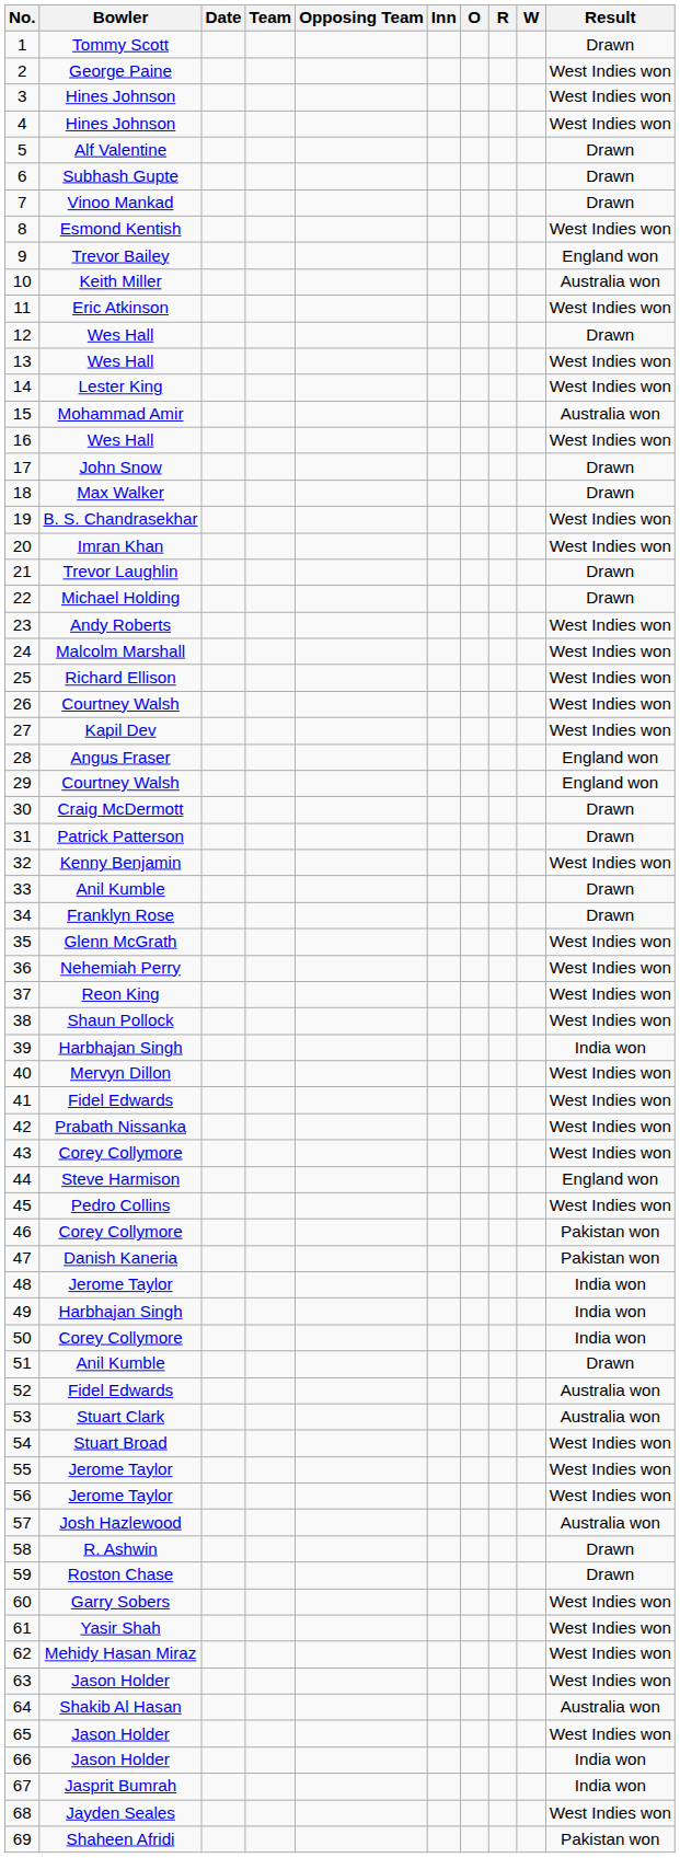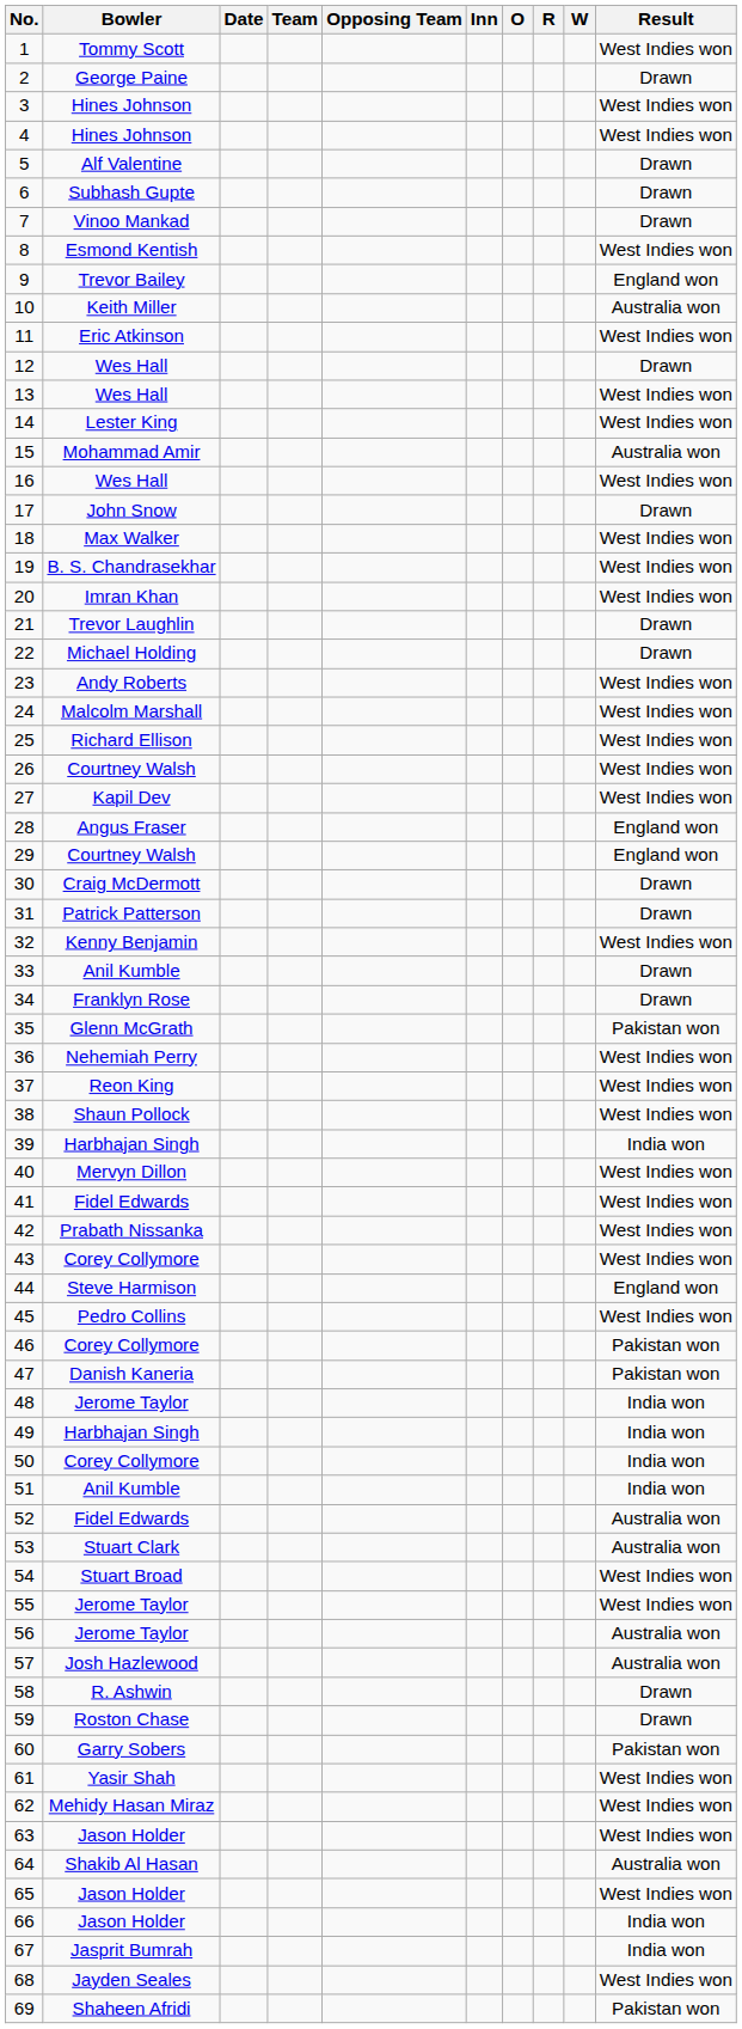 <table class="wikitable sortable">
 <tr align=center>
 <th>No.</th>
 <th>Bowler</th>
 <th>Date</th>
 <th>Team</th>
 <th>Opposing Team</th>
 <th scope="col" style="width:20px;">Inn</th>
 <th scope="col" style="width:20px;">O</th>
 <th scope="col" style="width:20px;">R</th>
 <th scope="col" style="width:20px;">W</th>
 <th>Result</th>
 </tr>
 <tr align="center">
 <td>1</td>
 <td><a href='#'>Tommy Scott</a></td>
 <td></td>
 <td></td>
 <td></td>
 <td></td>
 <td></td>
 <td></td>
 <td></td>
-<td>Drawn</td>
+<td>West Indies won</td>
 </tr>
 <tr align="center">
 <td>2</td>
 <td><a href='#'>George Paine</a></td>
 <td></td>
 <td></td>
 <td></td>
 <td></td>
 <td></td>
 <td></td>
 <td></td>
-<td>West Indies won</td>
+<td>Drawn</td>
 </tr>
 <tr align="center">
 <td>3</td>
 <td><a href='#'>Hines Johnson</a></td>
 <td></td>
 <td></td>
 <td></td>
 <td></td>
 <td></td>
 <td></td>
 <td></td>
 <td>West Indies won</td>
 </tr>
 <tr align="center">
 <td>4</td>
 <td><a href='#'>Hines Johnson</a></td>
 <td></td>
 <td></td>
 <td></td>
 <td></td>
 <td></td>
 <td></td>
 <td></td>
 <td>West Indies won</td>
 </tr>
 <tr align="center">
 <td>5</td>
 <td><a href='#'>Alf Valentine</a></td>
 <td></td>
 <td></td>
 <td></td>
 <td></td>
 <td></td>
 <td></td>
 <td></td>
 <td>Drawn</td>
 </tr>
 <tr align="center">
 <td>6</td>
 <td><a href='#'>Subhash Gupte</a></td>
 <td></td>
 <td></td>
 <td></td>
 <td></td>
 <td></td>
 <td></td>
 <td></td>
 <td>Drawn</td>
 </tr>
 <tr align="center">
 <td>7</td>
 <td><a href='#'>Vinoo Mankad</a></td>
 <td></td>
 <td></td>
 <td></td>
 <td></td>
 <td></td>
 <td></td>
 <td></td>
 <td>Drawn</td>
 </tr>
 <tr align="center">
 <td>8</td>
 <td><a href='#'>Esmond Kentish</a></td>
 <td></td>
 <td></td>
 <td></td>
 <td></td>
 <td></td>
 <td></td>
 <td></td>
 <td>West Indies won</td>
 </tr>
 <tr align="center">
 <td>9</td>
 <td><a href='#'>Trevor Bailey</a></td>
 <td></td>
 <td></td>
 <td></td>
 <td></td>
 <td></td>
 <td></td>
 <td></td>
 <td>England won</td>
 </tr>
 <tr align="center">
 <td>10</td>
 <td><a href='#'>Keith Miller</a></td>
 <td></td>
 <td></td>
 <td></td>
 <td></td>
 <td></td>
 <td></td>
 <td></td>
 <td>Australia won</td>
 </tr>
 <tr align="center">
 <td>11</td>
 <td><a href='#'>Eric Atkinson</a></td>
 <td></td>
 <td></td>
 <td></td>
 <td></td>
 <td></td>
 <td></td>
 <td></td>
 <td>West Indies won</td>
 </tr>
 <tr align="center">
 <td>12</td>
 <td><a href='#'>Wes Hall</a></td>
 <td></td>
 <td></td>
 <td></td>
 <td></td>
 <td></td>
 <td></td>
 <td></td>
 <td>Drawn</td>
 </tr>
 <tr align="center">
 <td>13</td>
 <td><a href='#'>Wes Hall</a></td>
 <td></td>
 <td></td>
 <td></td>
 <td></td>
 <td></td>
 <td></td>
 <td></td>
 <td>West Indies won</td>
 </tr>
 <tr align="center">
 <td>14</td>
 <td><a href='#'>Lester King</a></td>
 <td></td>
 <td></td>
 <td></td>
 <td></td>
 <td></td>
 <td></td>
 <td></td>
 <td>West Indies won</td>
 </tr>
 <tr align="center">
 <td>15</td>
 <td><a href='#'>Mohammad Amir</a></td>
 <td></td>
 <td></td>
 <td></td>
 <td></td>
 <td></td>
 <td></td>
 <td></td>
 <td>Australia won</td>
 </tr>
 <tr align="center">
 <td>16</td>
 <td><a href='#'>Wes Hall</a></td>
 <td></td>
 <td></td>
 <td></td>
 <td></td>
 <td></td>
 <td></td>
 <td></td>
 <td>West Indies won</td>
 </tr>
 <tr align="center">
 <td>17</td>
 <td><a href='#'>John Snow</a></td>
 <td></td>
 <td></td>
 <td></td>
 <td></td>
 <td></td>
 <td></td>
 <td></td>
 <td>Drawn</td>
 </tr>
 <tr align="center">
 <td>18</td>
 <td><a href='#'>Max Walker</a></td>
 <td></td>
 <td></td>
 <td></td>
 <td></td>
 <td></td>
 <td></td>
 <td></td>
-<td>Drawn</td>
+<td>West Indies won</td>
 </tr>
 <tr align="center">
 <td>19</td>
 <td><a href='#'>B. S. Chandrasekhar</a></td>
 <td></td>
 <td></td>
 <td></td>
 <td></td>
 <td></td>
 <td></td>
 <td></td>
 <td>West Indies won</td>
 </tr>
 <tr align="center">
 <td>20</td>
 <td><a href='#'>Imran Khan</a></td>
 <td></td>
 <td></td>
 <td></td>
 <td></td>
 <td></td>
 <td></td>
 <td></td>
 <td>West Indies won</td>
 </tr>
 <tr align="center">
 <td>21</td>
 <td><a href='#'>Trevor Laughlin</a></td>
 <td></td>
 <td></td>
 <td></td>
 <td></td>
 <td></td>
 <td></td>
 <td></td>
 <td>Drawn</td>
 </tr>
 <tr align="center">
 <td>22</td>
 <td><a href='#'>Michael Holding</a></td>
 <td></td>
 <td></td>
 <td></td>
 <td></td>
 <td></td>
 <td></td>
 <td></td>
 <td>Drawn</td>
 </tr>
 <tr align="center">
 <td>23</td>
 <td><a href='#'>Andy Roberts</a></td>
 <td></td>
 <td></td>
 <td></td>
 <td></td>
 <td></td>
 <td></td>
 <td></td>
 <td>West Indies won</td>
 </tr>
 <tr align="center">
 <td>24</td>
 <td><a href='#'>Malcolm Marshall</a></td>
 <td></td>
 <td></td>
 <td></td>
 <td></td>
 <td></td>
 <td></td>
 <td></td>
 <td>West Indies won</td>
 </tr>
 <tr align="center">
 <td>25</td>
 <td><a href='#'>Richard Ellison</a></td>
 <td></td>
 <td></td>
 <td></td>
 <td></td>
 <td></td>
 <td></td>
 <td></td>
 <td>West Indies won</td>
 </tr>
 <tr align="center">
 <td>26</td>
 <td><a href='#'>Courtney Walsh</a></td>
 <td></td>
 <td></td>
 <td></td>
 <td></td>
 <td></td>
 <td></td>
 <td></td>
 <td>West Indies won</td>
 </tr>
 <tr align="center">
 <td>27</td>
 <td><a href='#'>Kapil Dev</a></td>
 <td></td>
 <td></td>
 <td></td>
 <td></td>
 <td></td>
 <td></td>
 <td></td>
 <td>West Indies won</td>
 </tr>
 <tr align="center">
 <td>28</td>
 <td><a href='#'>Angus Fraser</a></td>
 <td></td>
 <td></td>
 <td></td>
 <td></td>
 <td></td>
 <td></td>
 <td></td>
 <td>England won</td>
 </tr>
 <tr align="center">
 <td>29</td>
 <td><a href='#'>Courtney Walsh</a></td>
 <td></td>
 <td></td>
 <td></td>
 <td></td>
 <td></td>
 <td></td>
 <td></td>
 <td>England won</td>
 </tr>
 <tr align="center">
 <td>30</td>
 <td><a href='#'>Craig McDermott</a></td>
 <td></td>
 <td></td>
 <td></td>
 <td></td>
 <td></td>
 <td></td>
 <td></td>
 <td>Drawn</td>
 </tr>
 <tr align="center">
 <td>31</td>
 <td><a href='#'>Patrick Patterson</a></td>
 <td></td>
 <td></td>
 <td></td>
 <td></td>
 <td></td>
 <td></td>
 <td></td>
 <td>Drawn</td>
 </tr>
 <tr align="center">
 <td>32</td>
 <td><a href='#'>Kenny Benjamin</a></td>
 <td></td>
 <td></td>
 <td></td>
 <td></td>
 <td></td>
 <td></td>
 <td></td>
 <td>West Indies won</td>
 </tr>
 <tr align="center">
 <td>33</td>
 <td><a href='#'>Anil Kumble</a></td>
 <td></td>
 <td></td>
 <td></td>
 <td></td>
 <td></td>
 <td></td>
 <td></td>
 <td>Drawn</td>
 </tr>
 <tr align="center">
 <td>34</td>
 <td><a href='#'>Franklyn Rose</a></td>
 <td></td>
 <td></td>
 <td></td>
 <td></td>
 <td></td>
 <td></td>
 <td></td>
 <td>Drawn</td>
 </tr>
 <tr align="center">
 <td>35</td>
 <td><a href='#'>Glenn McGrath</a></td>
 <td></td>
 <td></td>
 <td></td>
 <td></td>
 <td></td>
 <td></td>
 <td></td>
-<td>West Indies won</td>
+<td>Pakistan won</td>
 </tr>
 <tr align="center">
 <td>36</td>
 <td><a href='#'>Nehemiah Perry</a></td>
 <td></td>
 <td></td>
 <td></td>
 <td></td>
 <td></td>
 <td></td>
 <td></td>
 <td>West Indies won</td>
 </tr>
 <tr align="center">
 <td>37</td>
 <td><a href='#'>Reon King</a></td>
 <td></td>
 <td></td>
 <td></td>
 <td></td>
 <td></td>
 <td></td>
 <td></td>
 <td>West Indies won</td>
 </tr>
 <tr align="center">
 <td>38</td>
 <td><a href='#'>Shaun Pollock</a></td>
 <td></td>
 <td></td>
 <td></td>
 <td></td>
 <td></td>
 <td></td>
 <td></td>
 <td>West Indies won</td>
 </tr>
 <tr align="center">
 <td>39</td>
 <td><a href='#'>Harbhajan Singh</a></td>
 <td></td>
 <td></td>
 <td></td>
 <td></td>
 <td></td>
 <td></td>
 <td></td>
 <td>India won</td>
 </tr>
 <tr align="center">
 <td>40</td>
 <td><a href='#'>Mervyn Dillon</a></td>
 <td></td>
 <td></td>
 <td></td>
 <td></td>
 <td></td>
 <td></td>
 <td></td>
 <td>West Indies won</td>
 </tr>
 <tr align="center">
 <td>41</td>
 <td><a href='#'>Fidel Edwards</a></td>
 <td></td>
 <td></td>
 <td></td>
 <td></td>
 <td></td>
 <td></td>
 <td></td>
 <td>West Indies won</td>
 </tr>
 <tr align="center">
 <td>42</td>
 <td><a href='#'>Prabath Nissanka</a></td>
 <td></td>
 <td></td>
 <td></td>
 <td></td>
 <td></td>
 <td></td>
 <td></td>
 <td>West Indies won</td>
 </tr>
 <tr align="center">
 <td>43</td>
 <td><a href='#'>Corey Collymore</a></td>
 <td></td>
 <td></td>
 <td></td>
 <td></td>
 <td></td>
 <td></td>
 <td></td>
 <td>West Indies won</td>
 </tr>
 <tr align="center">
 <td>44</td>
 <td><a href='#'>Steve Harmison</a></td>
 <td></td>
 <td></td>
 <td></td>
 <td></td>
 <td></td>
 <td></td>
 <td></td>
 <td>England won</td>
 </tr>
 <tr align="center">
 <td>45</td>
 <td><a href='#'>Pedro Collins</a></td>
 <td></td>
 <td></td>
 <td></td>
 <td></td>
 <td></td>
 <td></td>
 <td></td>
 <td>West Indies won</td>
 </tr>
 <tr align="center">
 <td>46</td>
 <td><a href='#'>Corey Collymore</a></td>
 <td></td>
 <td></td>
 <td></td>
 <td></td>
 <td></td>
 <td></td>
 <td></td>
 <td>Pakistan won</td>
 </tr>
 <tr align="center">
 <td>47</td>
 <td><a href='#'>Danish Kaneria</a></td>
 <td></td>
 <td></td>
 <td></td>
 <td></td>
 <td></td>
 <td></td>
 <td></td>
 <td>Pakistan won</td>
 </tr>
 <tr align="center">
 <td>48</td>
 <td><a href='#'>Jerome Taylor</a></td>
 <td></td>
 <td></td>
 <td></td>
 <td></td>
 <td></td>
 <td></td>
 <td></td>
 <td>India won</td>
 </tr>
 <tr align="center">
 <td>49</td>
 <td><a href='#'>Harbhajan Singh</a></td>
 <td></td>
 <td></td>
 <td></td>
 <td></td>
 <td></td>
 <td></td>
 <td></td>
 <td>India won</td>
 </tr>
 <tr align="center">
 <td>50</td>
 <td><a href='#'>Corey Collymore</a></td>
 <td></td>
 <td></td>
 <td></td>
 <td></td>
 <td></td>
 <td></td>
 <td></td>
 <td>India won</td>
 </tr>
 <tr align="center">
 <td>51</td>
 <td><a href='#'>Anil Kumble</a></td>
 <td></td>
 <td></td>
 <td></td>
 <td></td>
 <td></td>
 <td></td>
 <td></td>
-<td>Drawn</td>
+<td>India won</td>
 </tr>
 <tr align="center">
 <td>52</td>
 <td><a href='#'>Fidel Edwards</a></td>
 <td></td>
 <td></td>
 <td></td>
 <td></td>
 <td></td>
 <td></td>
 <td></td>
 <td>Australia won</td>
 </tr>
 <tr align="center">
 <td>53</td>
 <td><a href='#'>Stuart Clark</a></td>
 <td></td>
 <td></td>
 <td></td>
 <td></td>
 <td></td>
 <td></td>
 <td></td>
 <td>Australia won</td>
 </tr>
 <tr align="center">
 <td>54</td>
 <td><a href='#'>Stuart Broad</a></td>
 <td></td>
 <td></td>
 <td></td>
 <td></td>
 <td></td>
 <td></td>
 <td></td>
 <td>West Indies won</td>
 </tr>
 <tr align="center">
 <td>55</td>
 <td><a href='#'>Jerome Taylor</a></td>
 <td></td>
 <td></td>
 <td></td>
 <td></td>
 <td></td>
 <td></td>
 <td></td>
 <td>West Indies won</td>
 </tr>
 <tr align="center">
 <td>56</td>
 <td><a href='#'>Jerome Taylor</a></td>
 <td></td>
 <td></td>
 <td></td>
 <td></td>
 <td></td>
 <td></td>
 <td></td>
-<td>West Indies won</td>
+<td>Australia won</td>
 </tr>
 <tr align="center">
 <td>57</td>
 <td><a href='#'>Josh Hazlewood</a></td>
 <td></td>
 <td></td>
 <td></td>
 <td></td>
 <td></td>
 <td></td>
 <td></td>
 <td>Australia won</td>
 </tr>
 <tr align="center">
 <td>58</td>
 <td><a href='#'>R. Ashwin</a></td>
 <td></td>
 <td></td>
 <td></td>
 <td></td>
 <td></td>
 <td></td>
 <td></td>
 <td>Drawn</td>
 </tr>
 <tr align="center">
 <td>59</td>
 <td><a href='#'>Roston Chase</a></td>
 <td></td>
 <td></td>
 <td></td>
 <td></td>
 <td></td>
 <td></td>
 <td></td>
 <td>Drawn</td>
 </tr>
 <tr align="center">
 <td>60</td>
 <td><a href='#'>Garry Sobers</a></td>
 <td></td>
 <td></td>
 <td></td>
 <td></td>
 <td></td>
 <td></td>
 <td></td>
-<td>West Indies won</td>
+<td>Pakistan won</td>
 </tr>
 <tr align="center">
 <td>61</td>
 <td><a href='#'>Yasir Shah</a></td>
 <td></td>
 <td></td>
 <td></td>
 <td></td>
 <td></td>
 <td></td>
 <td></td>
 <td>West Indies won</td>
 </tr>
 <tr align="center">
 <td>62</td>
 <td><a href='#'>Mehidy Hasan Miraz</a></td>
 <td></td>
 <td></td>
 <td></td>
 <td></td>
 <td></td>
 <td></td>
 <td></td>
 <td>West Indies won</td>
 </tr>
 <tr align="center">
 <td>63</td>
 <td><a href='#'>Jason Holder</a></td>
 <td></td>
 <td></td>
 <td></td>
 <td></td>
 <td></td>
 <td></td>
 <td></td>
 <td>West Indies won</td>
 </tr>
 <tr align="center">
 <td>64</td>
 <td><a href='#'>Shakib Al Hasan</a></td>
 <td></td>
 <td></td>
 <td></td>
 <td></td>
 <td></td>
 <td></td>
 <td></td>
 <td>Australia won</td>
 </tr>
 <tr align="center">
 <td>65</td>
 <td><a href='#'>Jason Holder</a></td>
 <td></td>
 <td></td>
 <td></td>
 <td></td>
 <td></td>
 <td></td>
 <td></td>
 <td>West Indies won</td>
 </tr>
 <tr align="center">
 <td>66</td>
 <td><a href='#'>Jason Holder</a></td>
 <td></td>
 <td></td>
 <td></td>
 <td></td>
 <td></td>
 <td></td>
 <td></td>
 <td>India won</td>
 </tr>
 <tr align="center">
 <td>67</td>
 <td><a href='#'>Jasprit Bumrah</a></td>
 <td></td>
 <td></td>
 <td></td>
 <td></td>
 <td></td>
 <td></td>
 <td></td>
 <td>India won</td>
 </tr>
 <tr align="center">
 <td>68</td>
 <td><a href='#'>Jayden Seales</a></td>
 <td></td>
 <td></td>
 <td></td>
 <td></td>
 <td></td>
 <td></td>
 <td></td>
 <td>West Indies won</td>
 </tr>
 <tr align="center">
 <td>69</td>
 <td><a href='#'>Shaheen Afridi</a></td>
 <td></td>
 <td></td>
 <td></td>
 <td></td>
 <td></td>
 <td></td>
 <td></td>
 <td>Pakistan won</td>
 </tr>
 </table>
